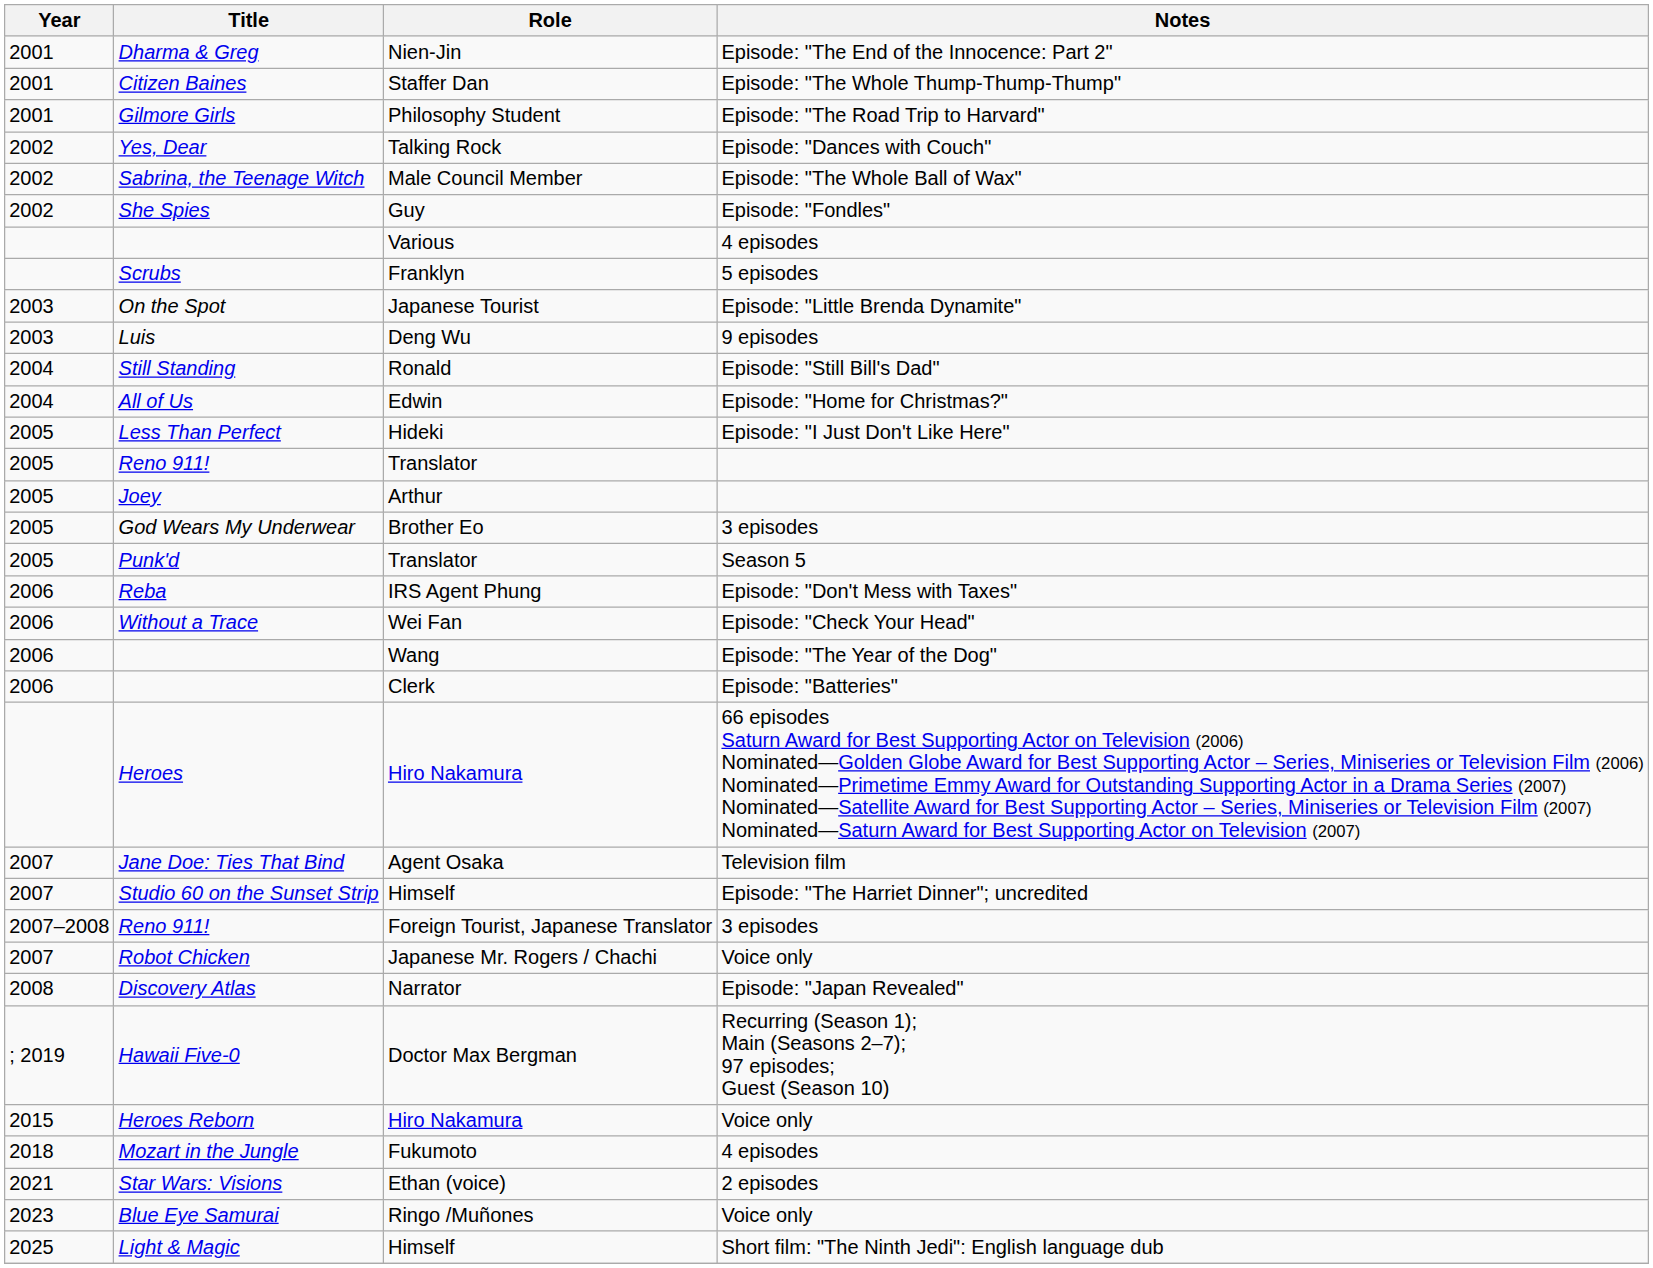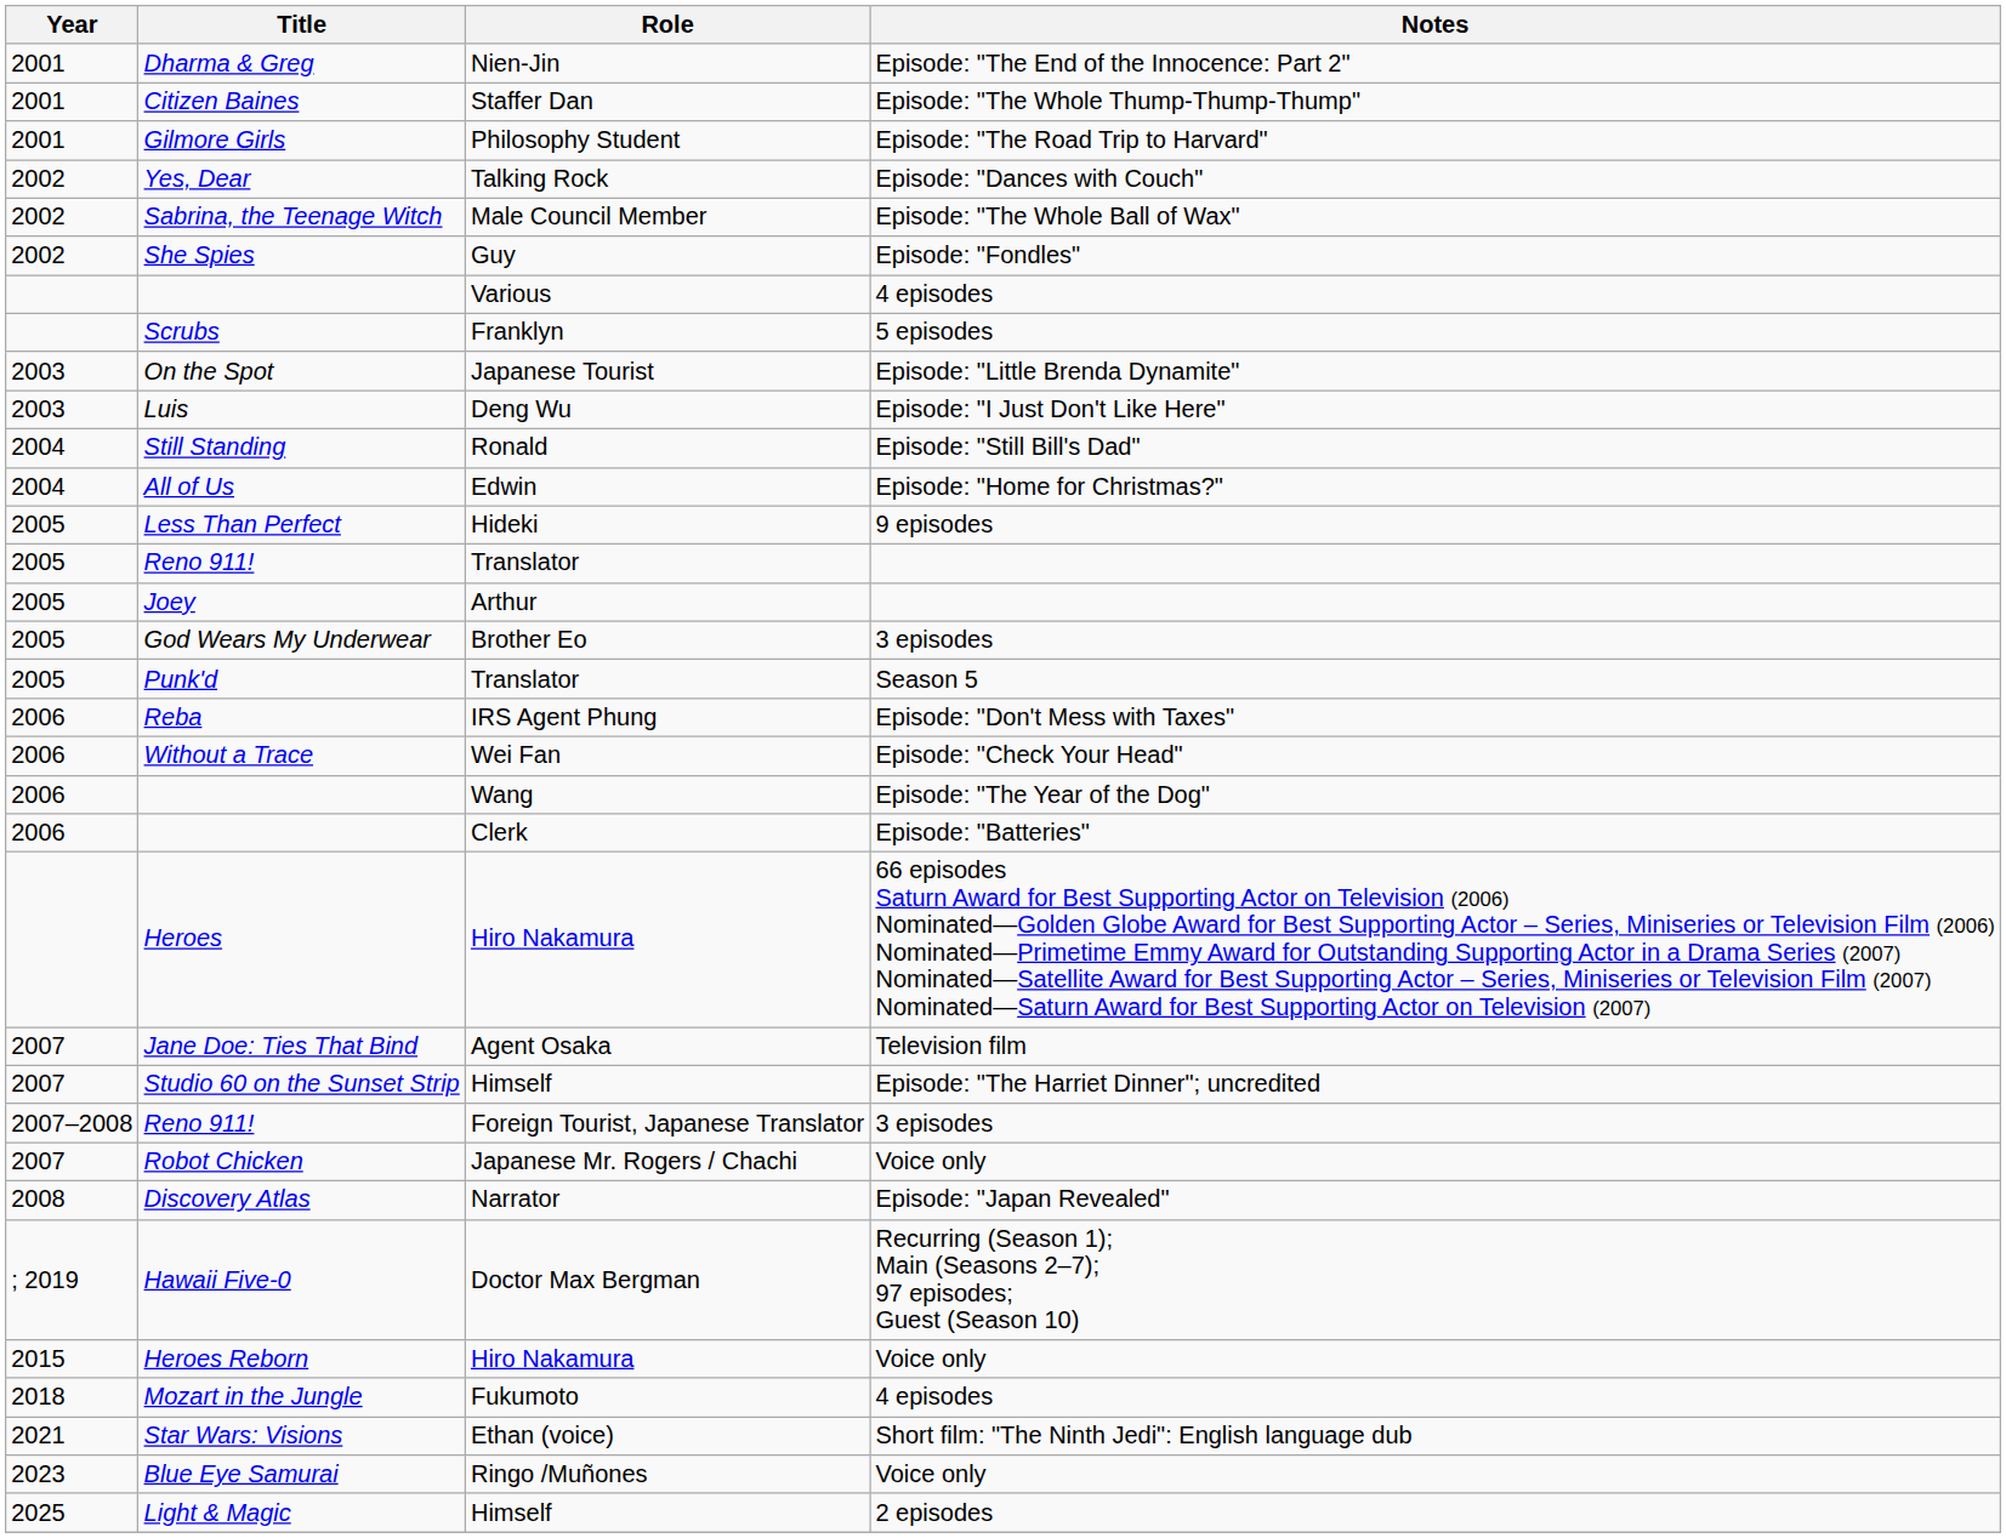 <table class="wikitable sortable">
 <tr>
 <th>Year</th>
 <th>Title</th>
 <th>Role</th>
 <th class="unsortable">Notes</th>
 </tr>
 <tr>
 <td>2001</td>
 <td><em><a href='#'>Dharma & Greg</a></em></td>
 <td>Nien-Jin</td>
 <td>Episode: "The End of the Innocence: Part 2"</td>
 </tr>
 <tr>
 <td>2001</td>
 <td><em><a href='#'>Citizen Baines</a></em></td>
 <td>Staffer Dan</td>
 <td>Episode: "The Whole Thump-Thump-Thump"</td>
 </tr>
 <tr>
 <td>2001</td>
 <td><em><a href='#'>Gilmore Girls</a></em></td>
 <td>Philosophy Student</td>
 <td>Episode: "The Road Trip to Harvard"</td>
 </tr>
 <tr>
 <td>2002</td>
 <td><em><a href='#'>Yes, Dear</a></em></td>
 <td>Talking Rock</td>
 <td>Episode: "Dances with Couch"</td>
 </tr>
 <tr>
 <td>2002</td>
 <td><em><a href='#'>Sabrina, the Teenage Witch</a></em></td>
 <td>Male Council Member</td>
 <td>Episode: "The Whole Ball of Wax"</td>
 </tr>
 <tr>
 <td>2002</td>
 <td><em><a href='#'>She Spies</a></em></td>
 <td>Guy</td>
 <td>Episode: "Fondles"</td>
 </tr>
 <tr>
 <td></td>
 <td><em></em></td>
 <td>Various</td>
 <td>4 episodes</td>
 </tr>
 <tr>
 <td></td>
 <td><em><a href='#'>Scrubs</a></em></td>
 <td>Franklyn</td>
 <td>5 episodes</td>
 </tr>
 <tr>
 <td>2003</td>
 <td><em>On the Spot</em></td>
 <td>Japanese Tourist</td>
 <td>Episode: "Little Brenda Dynamite"</td>
 </tr>
 <tr>
 <td>2003</td>
 <td><em>Luis</em></td>
 <td>Deng Wu</td>
-<td>9 episodes</td>
+<td>Episode: "I Just Don't Like Here"</td>
 </tr>
 <tr>
 <td>2004</td>
 <td><em><a href='#'>Still Standing</a></em></td>
 <td>Ronald</td>
 <td>Episode: "Still Bill's Dad"</td>
 </tr>
 <tr>
 <td>2004</td>
 <td><em><a href='#'>All of Us</a></em></td>
 <td>Edwin</td>
 <td>Episode: "Home for Christmas?"</td>
 </tr>
 <tr>
 <td>2005</td>
 <td><em><a href='#'>Less Than Perfect</a></em></td>
 <td>Hideki</td>
-<td>Episode: "I Just Don't Like Here"</td>
+<td>9 episodes</td>
 </tr>
 <tr>
 <td>2005</td>
 <td><em><a href='#'>Reno 911!</a></em></td>
 <td>Translator</td>
 <td></td>
 </tr>
 <tr>
 <td>2005</td>
 <td><em><a href='#'>Joey</a></em></td>
 <td>Arthur</td>
 <td></td>
 </tr>
 <tr>
 <td>2005</td>
 <td><em>God Wears My Underwear</em></td>
 <td>Brother Eo</td>
 <td>3 episodes</td>
 </tr>
 <tr>
 <td>2005</td>
 <td><em><a href='#'>Punk'd</a></em></td>
 <td>Translator</td>
 <td>Season 5</td>
 </tr>
 <tr>
 <td>2006</td>
 <td><em><a href='#'>Reba</a></em></td>
 <td>IRS Agent Phung</td>
 <td>Episode: "Don't Mess with Taxes"</td>
 </tr>
 <tr>
 <td>2006</td>
 <td><em><a href='#'>Without a Trace</a></em></td>
 <td>Wei Fan</td>
 <td>Episode: "Check Your Head"</td>
 </tr>
 <tr>
 <td>2006</td>
 <td><em></em></td>
 <td>Wang</td>
 <td>Episode: "The Year of the Dog"</td>
 </tr>
 <tr>
 <td>2006</td>
 <td><em></em></td>
 <td>Clerk</td>
 <td>Episode: "Batteries"</td>
 </tr>
 <tr>
 <td></td>
 <td><em><a href='#'>Heroes</a></em></td>
 <td><a href='#'>Hiro Nakamura</a></td>
 <td>66 episodes<br><a href='#'>Saturn Award for Best Supporting Actor on Television</a> <small>(2006)</small><br>Nominated—<a href='#'>Golden Globe Award for Best Supporting Actor – Series, Miniseries or Television Film</a> <small>(2006)</small><br>Nominated—<a href='#'>Primetime Emmy Award for Outstanding Supporting Actor in a Drama Series</a> <small>(2007)</small><br>Nominated—<a href='#'>Satellite Award for Best Supporting Actor – Series, Miniseries or Television Film</a> <small>(2007)</small><br>Nominated—<a href='#'>Saturn Award for Best Supporting Actor on Television</a> <small>(2007)</small></td>
 </tr>
 <tr>
 <td>2007</td>
 <td><em><a href='#'>Jane Doe: Ties That Bind</a></em></td>
 <td>Agent Osaka</td>
 <td>Television film</td>
 </tr>
 <tr>
 <td>2007</td>
 <td><em><a href='#'>Studio 60 on the Sunset Strip</a></em></td>
 <td>Himself</td>
 <td>Episode: "The Harriet Dinner"; uncredited</td>
 </tr>
 <tr>
 <td>2007–2008</td>
 <td><em><a href='#'>Reno 911!</a></em></td>
 <td>Foreign Tourist, Japanese Translator</td>
 <td>3 episodes</td>
 </tr>
 <tr>
 <td>2007</td>
 <td><em><a href='#'>Robot Chicken</a></em></td>
 <td>Japanese Mr. Rogers / Chachi</td>
 <td>Voice only</td>
 </tr>
 <tr>
 <td>2008</td>
 <td><em><a href='#'>Discovery Atlas</a></em></td>
 <td>Narrator</td>
 <td>Episode: "Japan Revealed"</td>
 </tr>
 <tr>
 <td>; 2019</td>
 <td><em><a href='#'>Hawaii Five-0</a></em></td>
 <td>Doctor Max Bergman</td>
 <td>Recurring (Season 1);<br>Main (Seasons 2–7); <br>97 episodes; <br>Guest (Season 10)</td>
 </tr>
 <tr>
 <td>2015</td>
 <td><em><a href='#'>Heroes Reborn</a></em></td>
 <td><a href='#'>Hiro Nakamura</a></td>
 <td>Voice only</td>
 </tr>
 <tr>
 <td>2018</td>
 <td><em><a href='#'>Mozart in the Jungle</a></em></td>
 <td>Fukumoto</td>
 <td>4 episodes</td>
 </tr>
 <tr>
 <td>2021</td>
 <td><em><a href='#'>Star Wars: Visions</a></em></td>
 <td>Ethan (voice)</td>
-<td>2 episodes</td>
+<td>Short film: "The Ninth Jedi": English language dub</td>
 </tr>
 <tr>
 <td>2023</td>
 <td><em><a href='#'>Blue Eye Samurai</a></em></td>
 <td>Ringo /Muñones</td>
 <td>Voice only</td>
 </tr>
 <tr>
 <td>2025</td>
 <td><em><a href='#'>Light & Magic</a></em></td>
 <td>Himself</td>
-<td>Short film: "The Ninth Jedi": English language dub</td>
+<td>2 episodes</td>
 </tr>
 <tr>
 </tr>
 </table>
